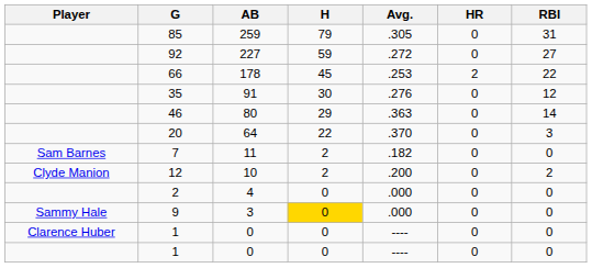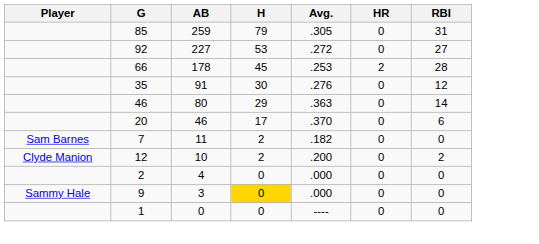 <table class="wikitable sortable">
 <tr>
 <th bgcolor="#DDDDFF" width="16%">Player</th>
 <th bgcolor="#DDDDFF" width="9%">G</th>
 <th bgcolor="#DDDDFF" width="9%">AB</th>
 <th bgcolor="#DDDDFF" width="9%">H</th>
 <th bgcolor="#DDDDFF" width="9%">Avg.</th>
 <th bgcolor="#DDDDFF" width="9%">HR</th>
 <th bgcolor="#DDDDFF" width="9%">RBI</th>
 </tr>
 <tr align="center">
 <td></td>
 <td>85</td>
 <td>259</td>
 <td>79</td>
 <td>.305</td>
 <td>0</td>
 <td>31</td>
 </tr>
 <tr align="center">
 <td></td>
 <td>92</td>
 <td>227</td>
-<td>59</td>
+<td>53</td>
 <td>.272</td>
 <td>0</td>
 <td>27</td>
 </tr>
 <tr align="center">
 <td></td>
 <td>66</td>
 <td>178</td>
 <td>45</td>
 <td>.253</td>
 <td>2</td>
-<td>22</td>
+<td>28</td>
 </tr>
 <tr align="center">
 <td></td>
 <td>35</td>
 <td>91</td>
 <td>30</td>
 <td>.276</td>
 <td>0</td>
 <td>12</td>
 </tr>
 <tr align="center">
 <td></td>
 <td>46</td>
 <td>80</td>
 <td>29</td>
 <td>.363</td>
 <td>0</td>
 <td>14</td>
 </tr>
 <tr align="center">
 <td></td>
 <td>20</td>
-<td>64</td>
-<td>22</td>
+<td>46</td>
+<td>17</td>
 <td>.370</td>
 <td>0</td>
-<td>3</td>
+<td>6</td>
 </tr>
 <tr align="center">
 <td><a href='#'>Sam Barnes</a></td>
 <td>7</td>
 <td>11</td>
 <td>2</td>
 <td>.182</td>
 <td>0</td>
 <td>0</td>
 </tr>
 <tr align=center>
 <td><a href='#'>Clyde Manion</a></td>
 <td>12</td>
 <td>10</td>
 <td>2</td>
 <td>.200</td>
 <td>0</td>
 <td>2</td>
 </tr>
 <tr align=center>
 <td></td>
 <td>2</td>
 <td>4</td>
 <td>0</td>
 <td>.000</td>
 <td>0</td>
 <td>0</td>
 </tr>
 <tr align="center">
 <td><a href='#'>Sammy Hale</a></td>
 <td>9</td>
 <td>3</td>
 <td style="background: gold;">0</td>
 <td>.000</td>
 <td>0</td>
 <td>0</td>
 </tr>
 <tr align=center>
-<td><a href='#'>Clarence Huber</a></td>
-<td>1</td>
-<td>0</td>
-<td>0</td>
-<td>----</td>
-<td>0</td>
-<td>0</td>
-</tr>
-<tr align=center>
 <td></td>
 <td>1</td>
 <td>0</td>
 <td>0</td>
 <td>----</td>
 <td>0</td>
 <td>0</td>
 </tr>
 </table>
